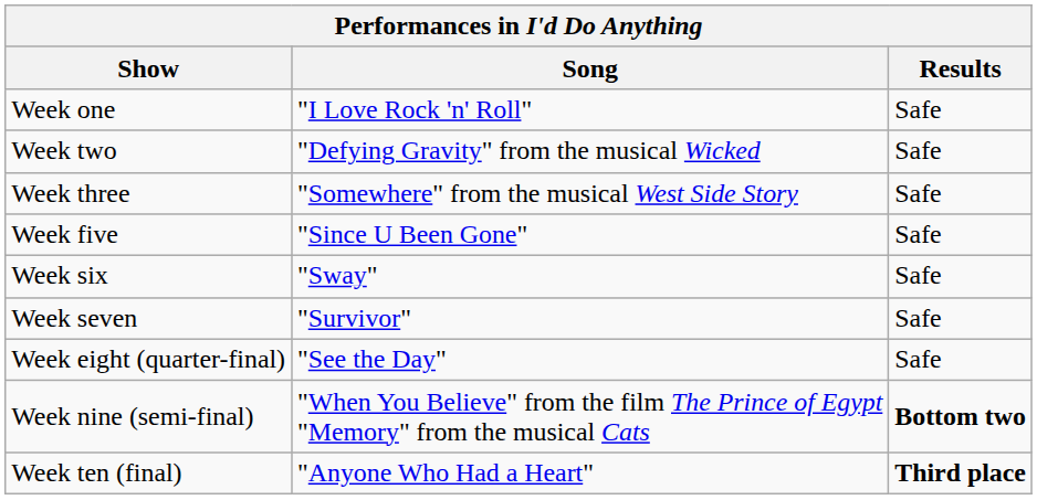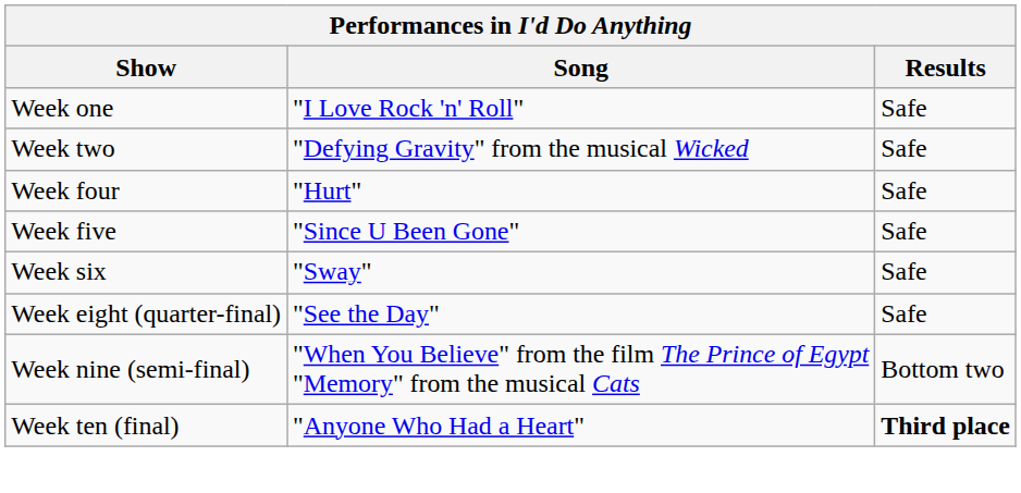 <table class="wikitable">
 <tr>
 <th colspan="3">Performances in <em>I'd Do Anything</em></th>
 </tr>
 <tr>
 <th>Show</th>
 <th>Song</th>
 <th>Results</th>
 </tr>
 <tr>
 <td>Week one</td>
 <td>"<a href='#'>I Love Rock 'n' Roll</a>"</td>
 <td>Safe</td>
 </tr>
 <tr>
 <td>Week two</td>
 <td>"<a href='#'>Defying Gravity</a>" from the musical <em><a href='#'>Wicked</a></em></td>
 <td>Safe</td>
 </tr>
 <tr>
-<td>Week three</td>
-<td>"<a href='#'>Somewhere</a>" from the musical <em><a href='#'>West Side Story</a></em></td>
+<td>Week four</td>
+<td>"<a href='#'>Hurt</a>"</td>
 <td>Safe</td>
 </tr>
 <tr>
 <td>Week five</td>
 <td>"<a href='#'>Since U Been Gone</a>"</td>
 <td>Safe</td>
 </tr>
 <tr>
 <td>Week six</td>
 <td>"<a href='#'>Sway</a>"</td>
 <td>Safe</td>
 </tr>
 <tr>
-<td>Week seven</td>
-<td>"<a href='#'>Survivor</a>"</td>
-<td>Safe</td>
-</tr>
-<tr>
 <td>Week eight (quarter-final)</td>
 <td>"<a href='#'>See the Day</a>"</td>
 <td>Safe</td>
 </tr>
 <tr>
 <td>Week nine (semi-final)</td>
 <td>"<a href='#'>When You Believe</a>" from the film <em><a href='#'>The Prince of Egypt</a></em><br>"<a href='#'>Memory</a>" from the musical <em><a href='#'>Cats</a></em></td>
-<td><strong>Bottom two</strong></td>
+<td>Bottom two</td>
 </tr>
 <tr>
 <td>Week ten (final)</td>
 <td>"<a href='#'>Anyone Who Had a Heart</a>"</td>
 <td><strong>Third place</strong></td>
 </tr>
 </table>
